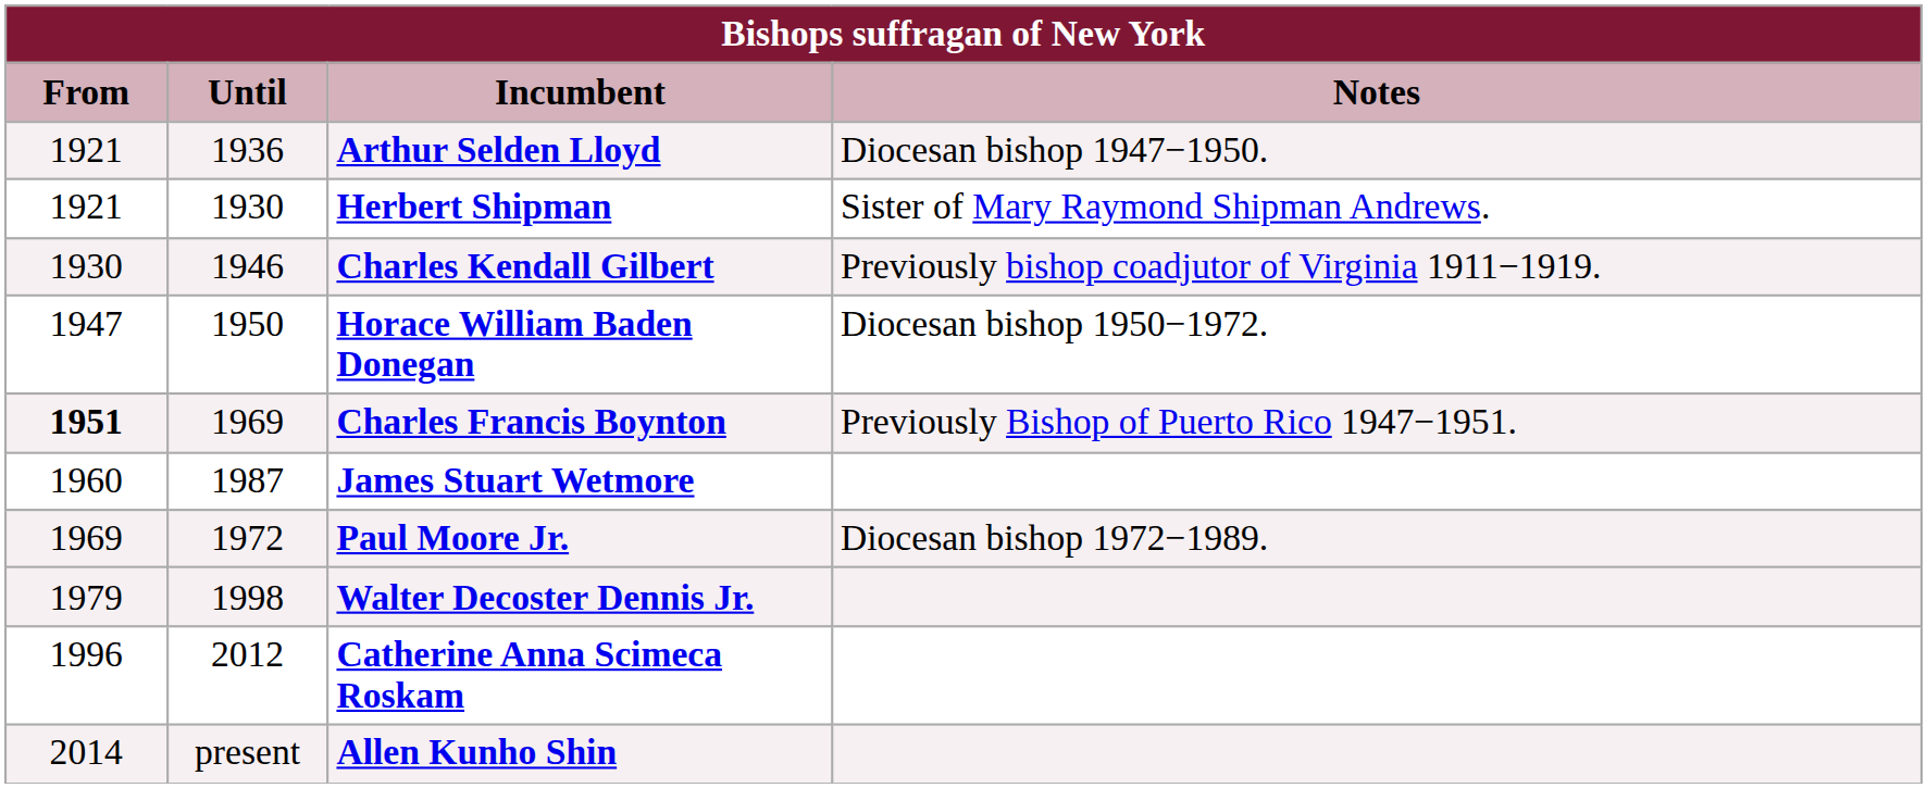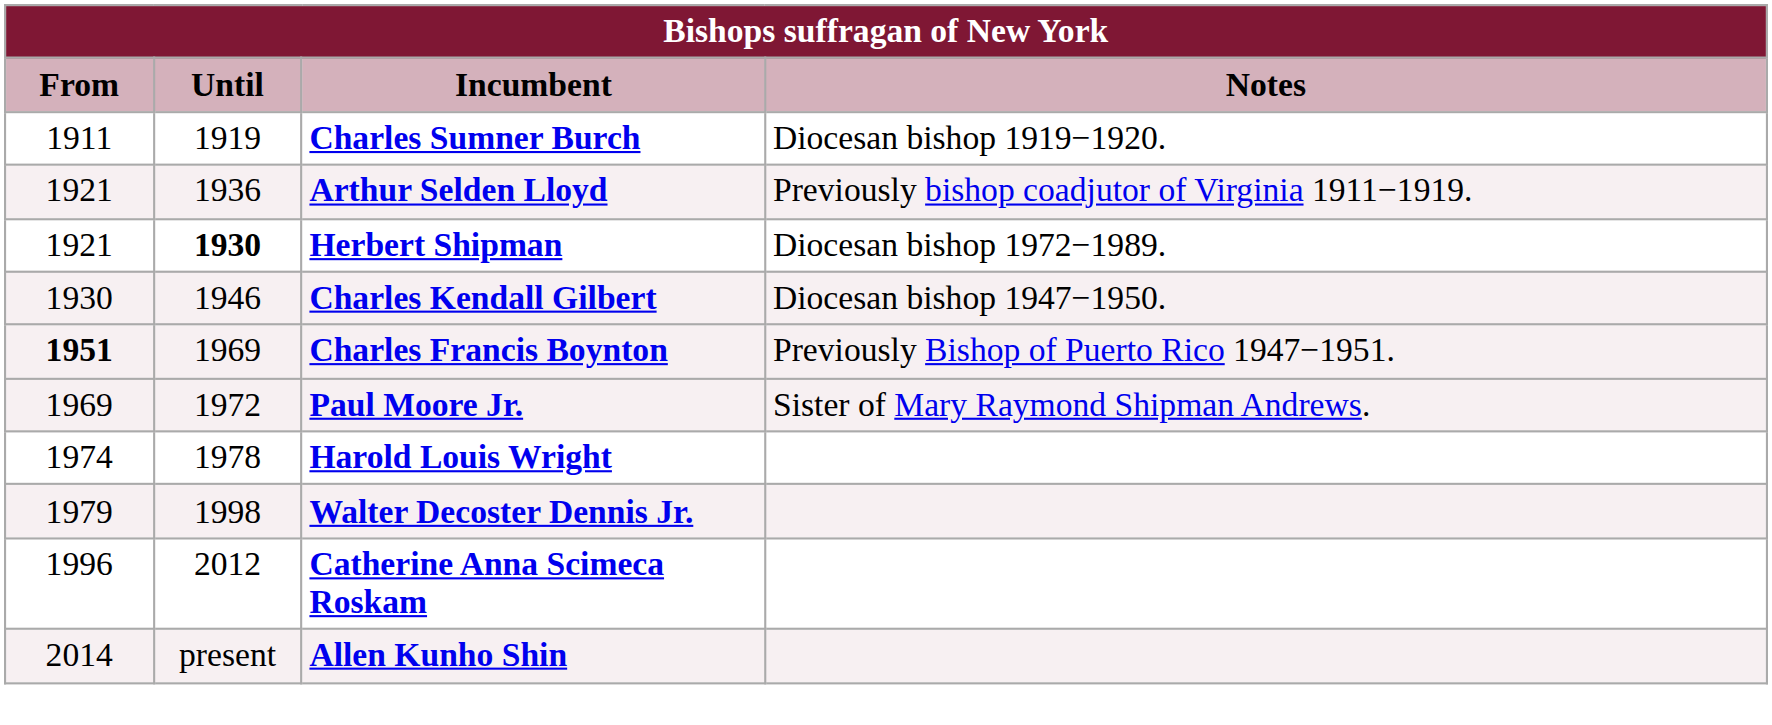 <table class="wikitable" style="width: 95%;">
 <tr>
 <th colspan="4" style="background-color: #7F1734; color: white;">Bishops suffragan of New York</th>
 </tr>
 <tr>
 <th style="background-color: #D4B1BB; width: 8%;">From</th>
 <th style="background-color: #D4B1BB; width: 8%;">Until</th>
 <th style="background-color: #D4B1BB; width: 25%;">Incumbent</th>
 <th style="background-color: #D4B1BB; width: 54%;">Notes</th>
 </tr>
+<tr valign="top" style="background-color: white;">
+<td style="text-align: center;">1911</td>
+<td style="text-align: center;">1919</td>
+<td><strong><a href='#'>Charles Sumner Burch</a></strong></td>
+<td>Diocesan bishop 1919−1920.</td>
+</tr>
 <tr valign="top" style="background-color: #F7F0F2;">
 <td style="text-align: center;">1921</td>
 <td style="text-align: center;">1936</td>
 <td><strong><a href='#'>Arthur Selden Lloyd</a></strong></td>
-<td>Diocesan bishop 1947−1950.</td>
+<td>Previously <a href='#'>bishop coadjutor of Virginia</a> 1911−1919.</td>
 </tr>
 <tr valign="top" style="background-color: white;">
 <td style="text-align: center;">1921</td>
-<td style="text-align: center;">1930</td>
+<td style="text-align: center;"><strong>1930</strong></td>
 <td><strong><a href='#'>Herbert Shipman</a></strong></td>
-<td>Sister of <a href='#'>Mary Raymond Shipman Andrews</a>.</td>
+<td>Diocesan bishop 1972−1989.</td>
 </tr>
 <tr valign="top" style="background-color: #F7F0F2;">
 <td style="text-align: center;">1930</td>
 <td style="text-align: center;">1946</td>
 <td><strong><a href='#'>Charles Kendall Gilbert</a></strong></td>
-<td>Previously <a href='#'>bishop coadjutor of Virginia</a> 1911−1919.</td>
-</tr>
-<tr valign="top" style="background-color: white">
-<td style="text-align: center;">1947</td>
-<td style="text-align: center;">1950</td>
-<td><strong><a href='#'>Horace William Baden Donegan</a></strong></td>
-<td>Diocesan bishop 1950−1972.</td>
+<td>Diocesan bishop 1947−1950.</td>
 </tr>
 <tr valign="top" style="background-color: #F7F0F2;">
 <td style="text-align: center;"><strong>1951</strong></td>
 <td style="text-align: center;">1969</td>
 <td><strong><a href='#'>Charles Francis Boynton</a></strong></td>
 <td>Previously <a href='#'>Bishop of Puerto Rico</a> 1947−1951.</td>
 </tr>
-<tr valign="top" style="background-color: white">
-<td style="text-align: center;">1960</td>
-<td style="text-align: center;">1987</td>
-<td><strong><a href='#'>James Stuart Wetmore</a></strong></td>
-<td></td>
-</tr>
 <tr valign="top" style="background-color: #F7F0F2;">
 <td style="text-align: center;">1969</td>
 <td style="text-align: center;">1972</td>
 <td><strong><a href='#'>Paul Moore Jr.</a></strong></td>
-<td>Diocesan bishop 1972−1989.</td>
+<td>Sister of <a href='#'>Mary Raymond Shipman Andrews</a>.</td>
+</tr>
+<tr valign="top" style="background-color: white;">
+<td style="text-align: center;">1974</td>
+<td style="text-align: center;">1978</td>
+<td><strong><a href='#'>Harold Louis Wright</a></strong></td>
+<td></td>
 </tr>
 <tr valign="top" style="background-color: #F7F0F2;">
 <td style="text-align: center;">1979</td>
 <td style="text-align: center;">1998</td>
 <td><strong><a href='#'>Walter Decoster Dennis Jr.</a></strong></td>
 <td></td>
 </tr>
 <tr valign="top" style="background-color: white;">
 <td style="text-align: center;">1996</td>
 <td style="text-align: center;">2012</td>
 <td><strong><a href='#'>Catherine Anna Scimeca Roskam</a></strong></td>
 <td></td>
 </tr>
 <tr valign="top" style="background-color: #F7F0F2;">
 <td style="text-align: center;">2014</td>
 <td style="text-align: center;">present</td>
 <td><strong><a href='#'>Allen Kunho Shin</a></strong></td>
 <td></td>
 </tr>
 </table>
